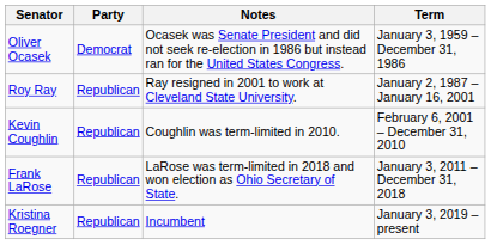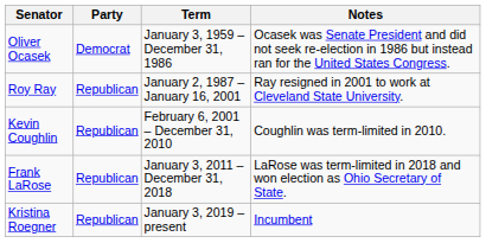 <table class=wikitable>
 <tr valign=bottom>
 <th>Senator</th>
 <th>Party</th>
+<th>Term</th>
 <th>Notes</th>
-<th>Term</th>
 </tr>
 <tr>
 <td><a href='#'>Oliver Ocasek</a></td>
 <td><a href='#'>Democrat</a></td>
+<td>January 3, 1959 – December 31, 1986</td>
 <td>Ocasek was <a href='#'>Senate President</a> and did not seek re-election in 1986 but instead ran for the <a href='#'>United States Congress</a>.</td>
-<td>January 3, 1959 – December 31, 1986</td>
 </tr>
 <tr>
 <td><a href='#'>Roy Ray</a></td>
 <td><a href='#'>Republican</a></td>
+<td>January 2, 1987 – January 16, 2001</td>
 <td>Ray resigned in 2001 to work at <a href='#'>Cleveland State University</a>.</td>
-<td>January 2, 1987 – January 16, 2001</td>
 </tr>
 <tr>
 <td><a href='#'>Kevin Coughlin</a></td>
 <td><a href='#'>Republican</a></td>
+<td>February 6, 2001 – December 31, 2010</td>
 <td>Coughlin was term-limited in 2010.</td>
-<td>February 6, 2001 – December 31, 2010</td>
 </tr>
 <tr>
 <td><a href='#'>Frank LaRose</a></td>
 <td><a href='#'>Republican</a></td>
+<td>January 3, 2011 – December 31, 2018</td>
 <td>LaRose was term-limited in 2018 and won election as <a href='#'>Ohio Secretary of State</a>.</td>
-<td>January 3, 2011 – December 31, 2018</td>
 </tr>
 <tr>
 <td><a href='#'>Kristina Roegner</a></td>
 <td><a href='#'>Republican</a></td>
+<td>January 3, 2019 – present</td>
 <td><a href='#'>Incumbent</a></td>
-<td>January 3, 2019 – present</td>
 </tr>
 </table>
